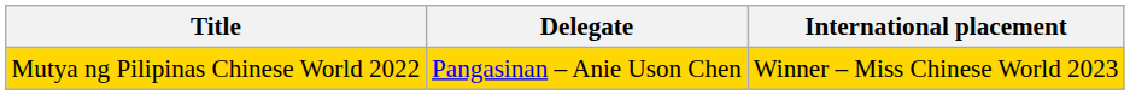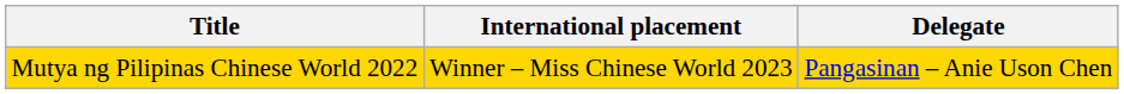 <table class="wikitable " style="font-size: 95%; text-align:center;">
 <tr>
 <th>Title</th>
+<th>International placement</th>
 <th>Delegate</th>
-<th>International placement</th>
 </tr>
 <tr style="background-color: GOLD;">
 <td>Mutya ng Pilipinas Chinese World 2022</td>
+<td>Winner – Miss Chinese World 2023</td>
 <td><a href='#'>Pangasinan</a> – Anie Uson Chen</td>
-<td>Winner – Miss Chinese World 2023</td>
 </tr>
 </table>
